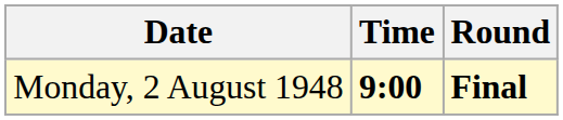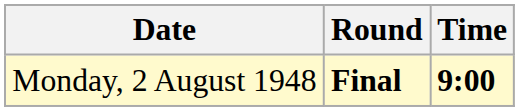 <table class="wikitable">
 <tr>
 <th>Date</th>
+<th>Round</th>
 <th>Time</th>
-<th>Round</th>
 </tr>
 <tr style=background:lemonchiffon>
 <td>Monday, 2 August 1948</td>
+<td><strong>Final</strong></td>
 <td><strong>9:00</strong></td>
-<td><strong>Final</strong></td>
 </tr>
 </table>
